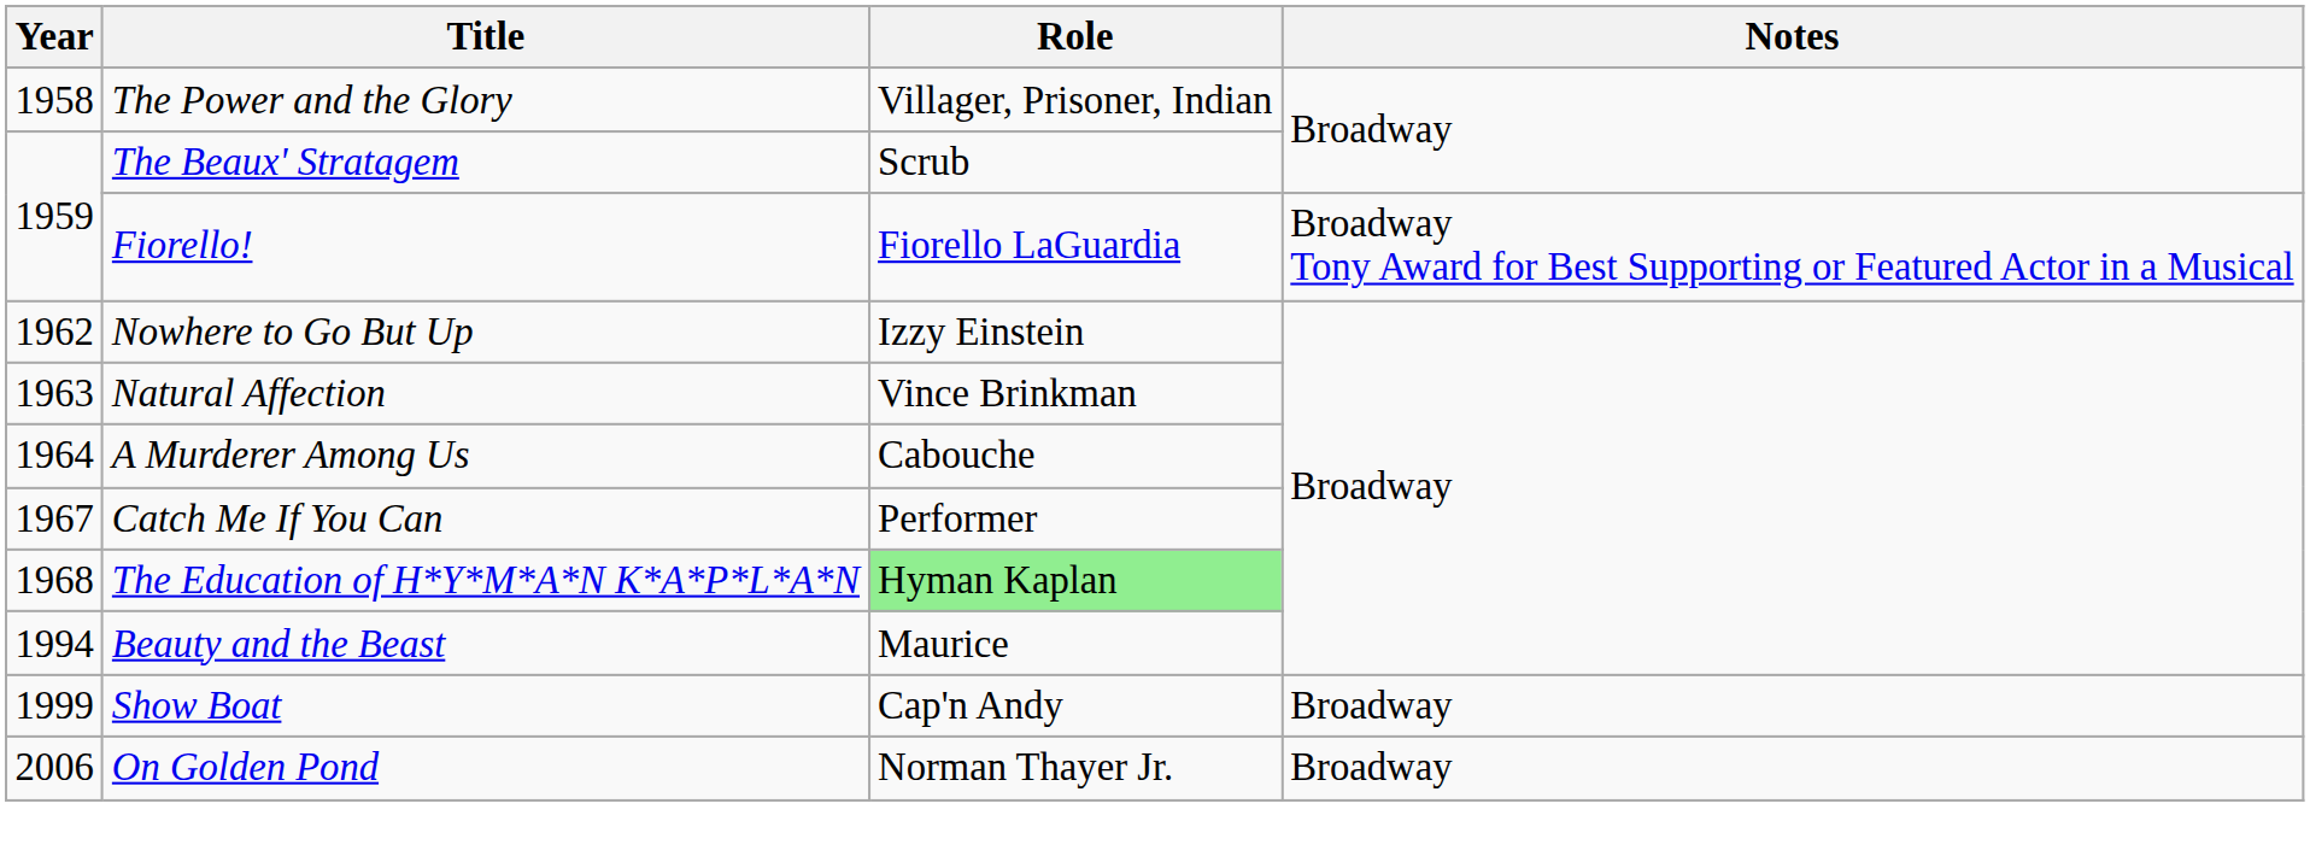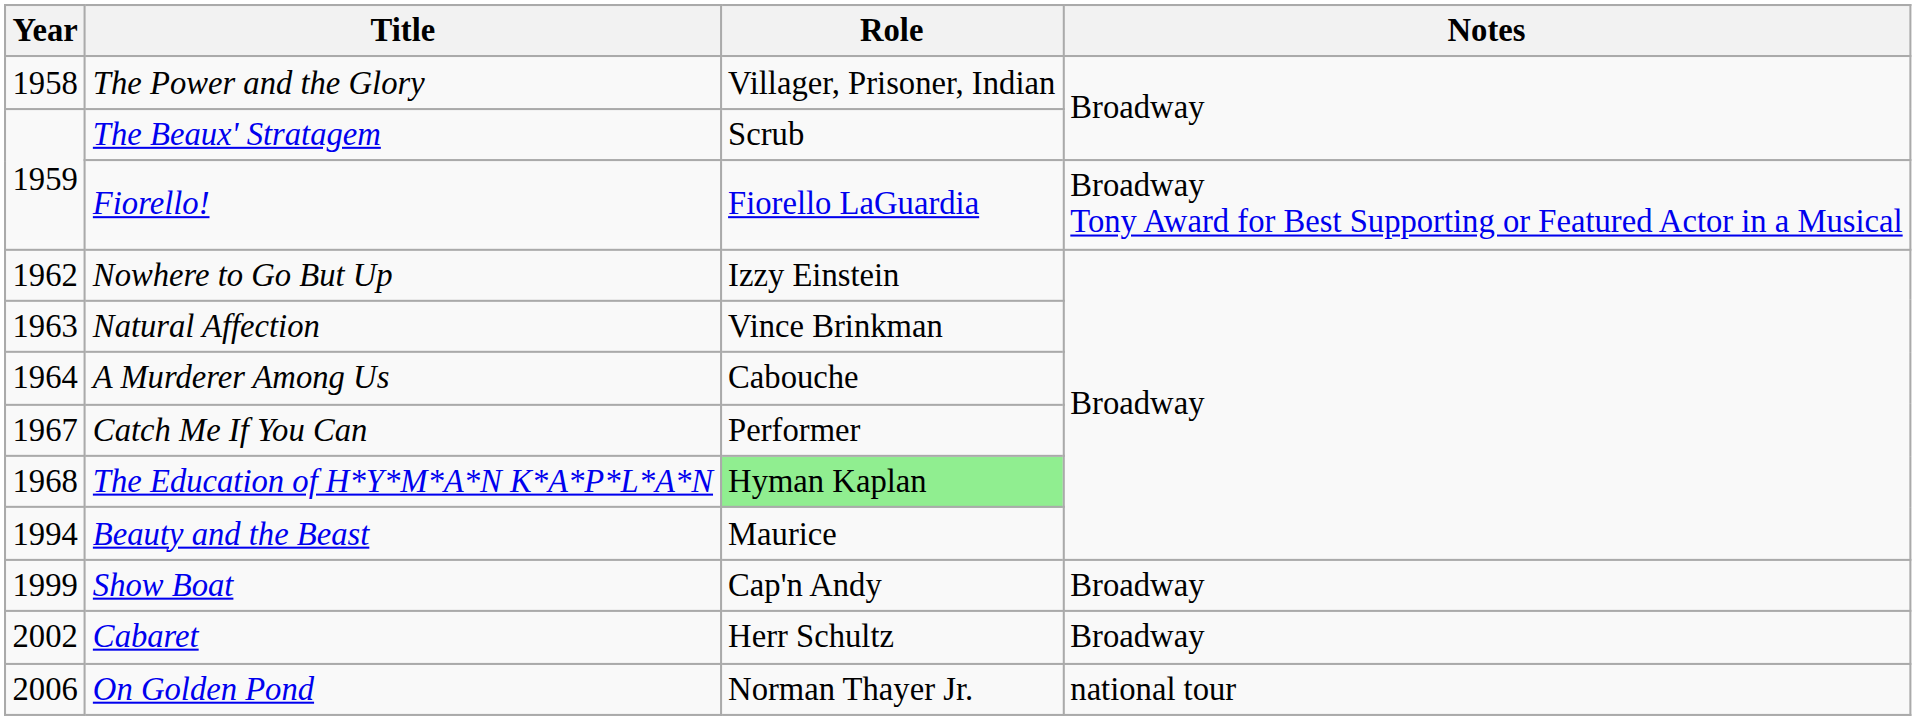 <table class="wikitable sortable">
 <tr>
 <th>Year</th>
 <th>Title</th>
 <th>Role</th>
 <th>Notes</th>
 </tr>
 <tr>
 <td>1958</td>
 <td><em>The Power and the Glory</em></td>
 <td>Villager, Prisoner, Indian</td>
 <td rowspan="2">Broadway</td>
 </tr>
 <tr>
 <td rowspan="2">1959</td>
 <td><em><a href='#'>The Beaux' Stratagem</a></em></td>
 <td>Scrub</td>
 </tr>
 <tr>
 <td><em><a href='#'>Fiorello!</a></em></td>
 <td><a href='#'>Fiorello LaGuardia</a></td>
 <td>Broadway<br><a href='#'>Tony Award for Best Supporting or Featured Actor in a Musical</a></td>
 </tr>
 <tr>
 <td>1962</td>
 <td><em>Nowhere to Go But Up</em></td>
 <td>Izzy Einstein</td>
 <td rowspan="6">Broadway</td>
 </tr>
 <tr>
 <td>1963</td>
 <td><em>Natural Affection</em></td>
 <td>Vince Brinkman</td>
 </tr>
 <tr>
 <td>1964</td>
 <td><em>A Murderer Among Us</em></td>
 <td>Cabouche</td>
 </tr>
 <tr>
 <td>1967</td>
 <td><em>Catch Me If You Can</em></td>
 <td>Performer</td>
 </tr>
 <tr>
 <td>1968</td>
 <td><em><a href='#'>The Education of H*Y*M*A*N K*A*P*L*A*N</a></em></td>
 <td style="background: lightgreen;">Hyman Kaplan</td>
 </tr>
 <tr>
 <td>1994</td>
 <td><em><a href='#'>Beauty and the Beast</a></em></td>
 <td>Maurice</td>
 </tr>
 <tr>
 <td>1999</td>
 <td><em><a href='#'>Show Boat</a></em></td>
 <td>Cap'n Andy</td>
 <td>Broadway</td>
 </tr>
 <tr>
+<td>2002</td>
+<td><em><a href='#'>Cabaret</a></em></td>
+<td>Herr Schultz</td>
+<td>Broadway</td>
+</tr>
+<tr>
 <td>2006</td>
 <td><em><a href='#'>On Golden Pond</a></em></td>
 <td>Norman Thayer Jr.</td>
-<td>Broadway</td>
+<td>national tour</td>
 </tr>
 </table>
